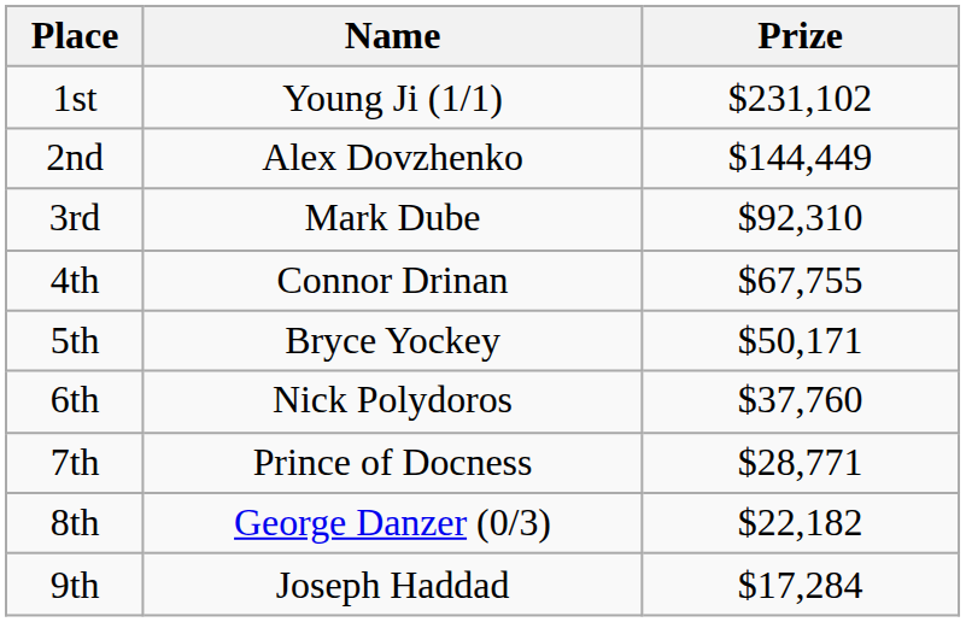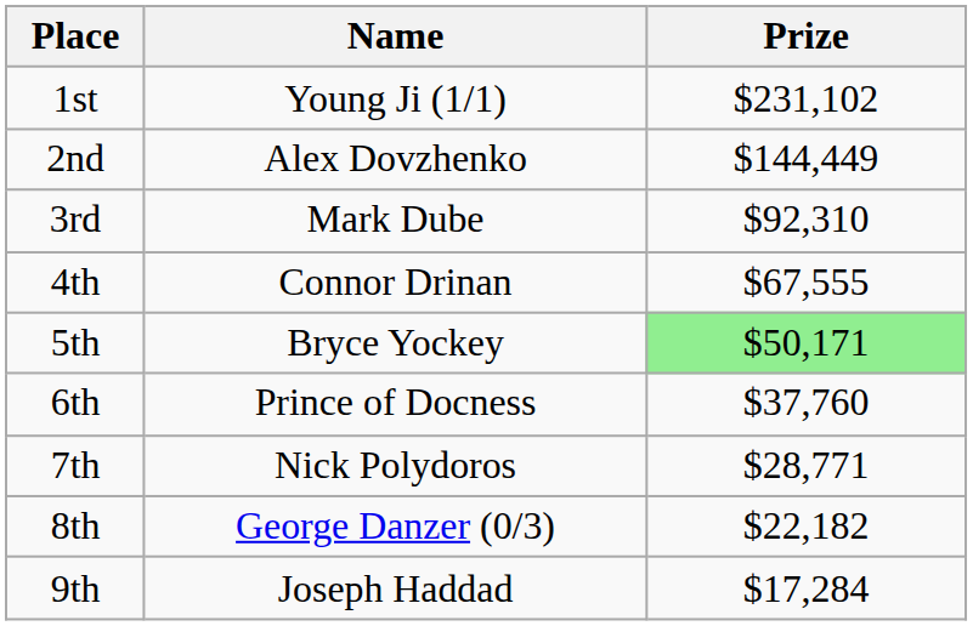 <table class="wikitable">
 <tr>
 <th width="50">Place</th>
 <th width="200">Name</th>
 <th width="125">Prize</th>
 </tr>
 <tr>
 <td align = "center">1st</td>
 <td align = "center">Young Ji (1/1)</td>
 <td align = "center">$231,102</td>
 </tr>
 <tr>
 <td align = "center">2nd</td>
 <td align = "center">Alex Dovzhenko</td>
 <td align = "center">$144,449</td>
 </tr>
 <tr>
 <td align = "center">3rd</td>
 <td align = "center">Mark Dube</td>
 <td align = "center">$92,310</td>
 </tr>
 <tr>
 <td align = "center">4th</td>
 <td align = "center">Connor Drinan</td>
-<td align = "center">$67,755</td>
+<td align = "center">$67,555</td>
 </tr>
 <tr>
 <td align = "center">5th</td>
 <td align = "center">Bryce Yockey</td>
-<td align = "center">$50,171</td>
+<td align = "center" style="background: lightgreen;">$50,171</td>
 </tr>
 <tr>
 <td align = "center">6th</td>
-<td align = "center">Nick Polydoros</td>
+<td align = "center">Prince of Docness</td>
 <td align = "center">$37,760</td>
 </tr>
 <tr>
 <td align = "center">7th</td>
-<td align = "center">Prince of Docness</td>
+<td align = "center">Nick Polydoros</td>
 <td align = "center">$28,771</td>
 </tr>
 <tr>
 <td align = "center">8th</td>
 <td align = "center"><a href='#'>George Danzer</a> (0/3)</td>
 <td align = "center">$22,182</td>
 </tr>
 <tr>
 <td align = "center">9th</td>
 <td align = "center">Joseph Haddad</td>
 <td align = "center">$17,284</td>
 </tr>
 </table>
